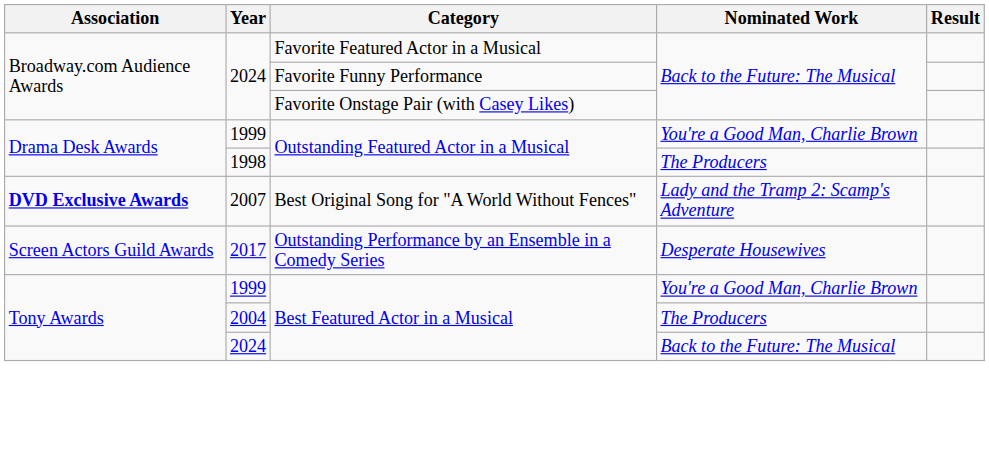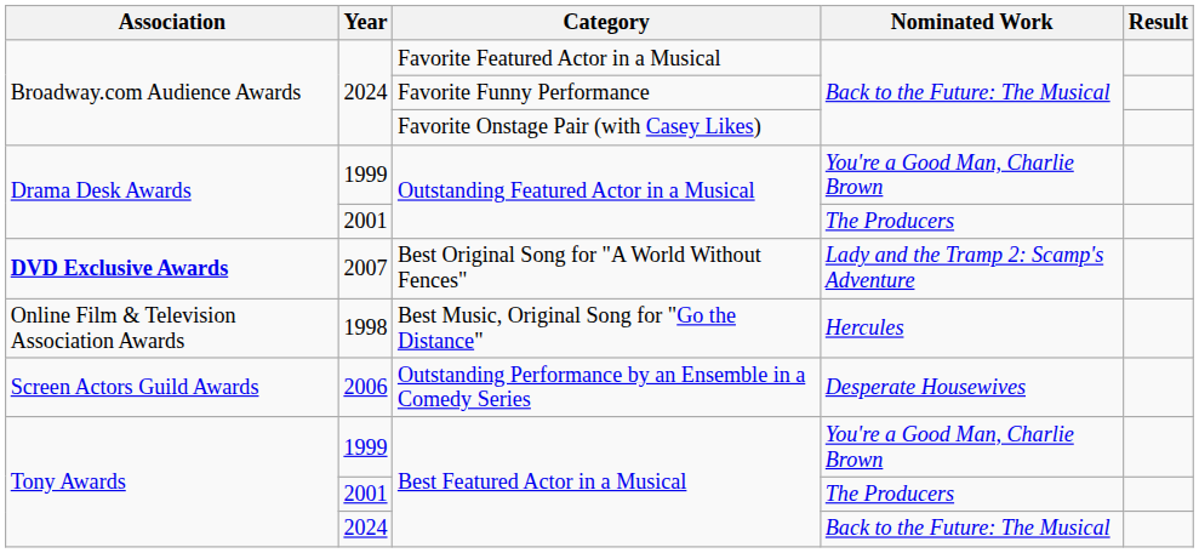 <table class="wikitable">
 <tr>
 <th>Association</th>
 <th>Year</th>
 <th>Category</th>
 <th>Nominated Work</th>
 <th>Result</th>
 </tr>
 <tr>
 <td rowspan="3">Broadway.com Audience Awards</td>
 <td rowspan="3">2024</td>
 <td>Favorite Featured Actor in a Musical</td>
 <td rowspan="3"><em><a href='#'>Back to the Future: The Musical</a></em></td>
 <td></td>
 </tr>
 <tr>
 <td>Favorite Funny Performance</td>
 <td></td>
 </tr>
 <tr>
 <td>Favorite Onstage Pair (with <a href='#'>Casey Likes</a>)</td>
 <td></td>
 </tr>
 <tr>
 <td rowspan="2"><a href='#'>Drama Desk Awards</a></td>
 <td>1999</td>
 <td rowspan="2"><a href='#'>Outstanding Featured Actor in a Musical</a></td>
 <td><em><a href='#'>You're a Good Man, Charlie Brown</a></em></td>
 <td></td>
 </tr>
 <tr>
-<td>1998</td>
+<td>2001</td>
 <td><em><a href='#'>The Producers</a></em></td>
 <td></td>
 </tr>
 <tr>
 <td><strong><a href='#'>DVD Exclusive Awards</a></strong></td>
 <td>2007</td>
 <td>Best Original Song for "A World Without Fences"</td>
 <td><em><a href='#'>Lady and the Tramp 2: Scamp's Adventure</a></em></td>
 <td></td>
 </tr>
 <tr>
+<td>Online Film & Television Association Awards</td>
+<td>1998</td>
+<td>Best Music, Original Song for "<a href='#'>Go the Distance</a>"</td>
+<td><em><a href='#'>Hercules</a></em></td>
+<td></td>
+</tr>
+<tr>
 <td><a href='#'>Screen Actors Guild Awards</a></td>
-<td><a href='#'>2017</a></td>
+<td><a href='#'>2006</a></td>
 <td><a href='#'>Outstanding Performance by an Ensemble in a Comedy Series</a></td>
 <td><em><a href='#'>Desperate Housewives</a></em></td>
 <td></td>
 </tr>
 <tr>
 <td rowspan="3"><a href='#'>Tony Awards</a></td>
 <td><a href='#'>1999</a></td>
 <td rowspan="3"><a href='#'>Best Featured Actor in a Musical</a></td>
 <td><em><a href='#'>You're a Good Man, Charlie Brown</a></em></td>
 <td></td>
 </tr>
 <tr>
-<td><a href='#'>2004</a></td>
+<td><a href='#'>2001</a></td>
 <td><em><a href='#'>The Producers</a></em></td>
 <td></td>
 </tr>
 <tr>
 <td><a href='#'>2024</a></td>
 <td><em><a href='#'>Back to the Future: The Musical</a></em></td>
 <td></td>
 </tr>
 </table>
